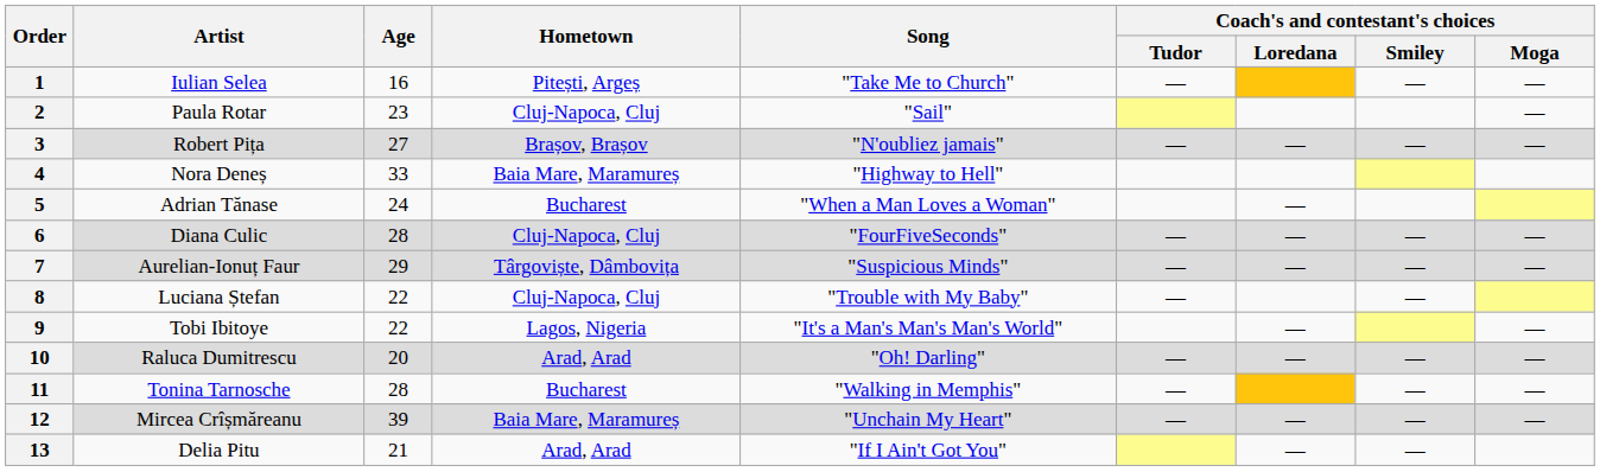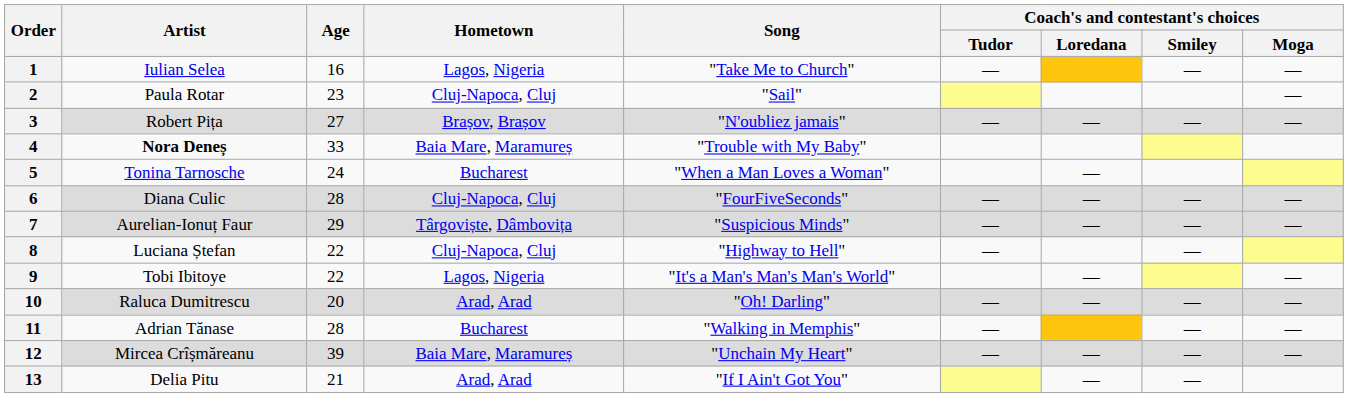 <table class="wikitable" style="text-align:center; line-height:17px; width:100%;">
 <tr>
 <th scope="col" rowspan="2" style="width:04%;">Order</th>
 <th scope="col" rowspan="2" style="width:17%;">Artist</th>
 <th scope="col" rowspan="2" style="width:04%;">Age</th>
 <th scope="col" rowspan="2" style="width:18%;">Hometown</th>
 <th scope="col" rowspan="2" style="width:22%;">Song</th>
 <th scope="col" colspan="4" style="width:24%;">Coach's and contestant's choices</th>
 </tr>
 <tr>
 <th style="width:07%;">Tudor</th>
 <th style="width:07%;">Loredana</th>
 <th style="width:07%;">Smiley</th>
 <th style="width:07%;">Moga</th>
 </tr>
 <tr>
 <th>1</th>
 <td><a href='#'>Iulian Selea</a></td>
 <td>16</td>
-<td><a href='#'>Pitești</a>, <a href='#'>Argeș</a></td>
+<td><a href='#'>Lagos</a>, <a href='#'>Nigeria</a></td>
 <td>"<a href='#'>Take Me to Church</a>"</td>
 <td>—</td>
 <td style="background:#FFC40C;"><strong></strong></td>
 <td>—</td>
 <td>—</td>
 </tr>
 <tr>
 <th>2</th>
 <td>Paula Rotar</td>
 <td>23</td>
 <td><a href='#'>Cluj-Napoca</a>, <a href='#'>Cluj</a></td>
 <td>"<a href='#'>Sail</a>"</td>
 <td style="background:#FDFC8F;"><strong></strong></td>
 <td><strong></strong></td>
 <td><strong></strong></td>
 <td>—</td>
 </tr>
 <tr style="background:#DCDCDC;">
 <th>3</th>
 <td>Robert Pița</td>
 <td>27</td>
 <td><a href='#'>Brașov</a>, <a href='#'>Brașov</a></td>
 <td>"<a href='#'>N'oubliez jamais</a>"</td>
 <td>—</td>
 <td>—</td>
 <td>—</td>
 <td>—</td>
 </tr>
 <tr>
 <th>4</th>
-<td>Nora Deneș</td>
+<td><strong>Nora Deneș</strong></td>
 <td>33</td>
 <td><a href='#'>Baia Mare</a>, <a href='#'>Maramureș</a></td>
-<td>"<a href='#'>Highway to Hell</a>"</td>
+<td>"<a href='#'>Trouble with My Baby</a>"</td>
 <td><strong></strong></td>
 <td><strong></strong></td>
 <td style="background:#FDFC8F;"><strong></strong></td>
 <td><strong></strong></td>
 </tr>
 <tr>
 <th>5</th>
-<td>Adrian Tănase</td>
+<td><a href='#'>Tonina Tarnosche</a></td>
 <td>24</td>
 <td><a href='#'>Bucharest</a></td>
 <td>"<a href='#'>When a Man Loves a Woman</a>"</td>
 <td><strong></strong></td>
 <td>—</td>
 <td><strong></strong></td>
 <td style="background:#FDFC8F;"><strong></strong></td>
 </tr>
 <tr style="background:#DCDCDC;">
 <th>6</th>
 <td>Diana Culic</td>
 <td>28</td>
 <td><a href='#'>Cluj-Napoca</a>, <a href='#'>Cluj</a></td>
 <td>"<a href='#'>FourFiveSeconds</a>"</td>
 <td>—</td>
 <td>—</td>
 <td>—</td>
 <td>—</td>
 </tr>
 <tr style="background:#DCDCDC;">
 <th>7</th>
 <td>Aurelian-Ionuț Faur</td>
 <td>29</td>
 <td><a href='#'>Târgoviște</a>, <a href='#'>Dâmbovița</a></td>
 <td>"<a href='#'>Suspicious Minds</a>"</td>
 <td>—</td>
 <td>—</td>
 <td>—</td>
 <td>—</td>
 </tr>
 <tr>
 <th>8</th>
 <td>Luciana Ștefan</td>
 <td>22</td>
 <td><a href='#'>Cluj-Napoca</a>, <a href='#'>Cluj</a></td>
-<td>"<a href='#'>Trouble with My Baby</a>"</td>
+<td>"<a href='#'>Highway to Hell</a>"</td>
 <td>—</td>
 <td><strong></strong></td>
 <td>—</td>
 <td style="background:#FDFC8F;"><strong></strong></td>
 </tr>
 <tr>
 <th>9</th>
 <td>Tobi Ibitoye</td>
 <td>22</td>
 <td><a href='#'>Lagos</a>, <a href='#'>Nigeria</a></td>
 <td>"<a href='#'>It's a Man's Man's Man's World</a>"</td>
 <td><strong></strong></td>
 <td>—</td>
 <td style="background:#FDFC8F;"><strong></strong></td>
 <td>—</td>
 </tr>
 <tr style="background:#DCDCDC;">
 <th>10</th>
 <td>Raluca Dumitrescu</td>
 <td>20</td>
 <td><a href='#'>Arad</a>, <a href='#'>Arad</a></td>
 <td>"<a href='#'>Oh! Darling</a>"</td>
 <td>—</td>
 <td>—</td>
 <td>—</td>
 <td>—</td>
 </tr>
 <tr>
 <th>11</th>
-<td><a href='#'>Tonina Tarnosche</a></td>
+<td>Adrian Tănase</td>
 <td>28</td>
 <td><a href='#'>Bucharest</a></td>
 <td>"<a href='#'>Walking in Memphis</a>"</td>
 <td>—</td>
 <td style="background:#FFC40C;"><strong></strong></td>
 <td>—</td>
 <td>—</td>
 </tr>
 <tr style="background:#DCDCDC;">
 <th>12</th>
 <td>Mircea Crîșmăreanu</td>
 <td>39</td>
 <td><a href='#'>Baia Mare</a>, <a href='#'>Maramureș</a></td>
 <td>"<a href='#'>Unchain My Heart</a>"</td>
 <td>—</td>
 <td>—</td>
 <td>—</td>
 <td>—</td>
 </tr>
 <tr>
 <th>13</th>
 <td>Delia Pitu</td>
 <td>21</td>
 <td><a href='#'>Arad</a>, <a href='#'>Arad</a></td>
 <td>"<a href='#'>If I Ain't Got You</a>"</td>
 <td style="background:#FDFC8F;"><strong></strong></td>
 <td>—</td>
 <td>—</td>
 <td><strong></strong></td>
 </tr>
 </table>
